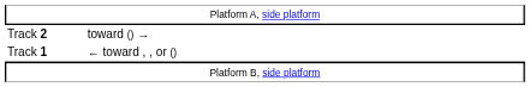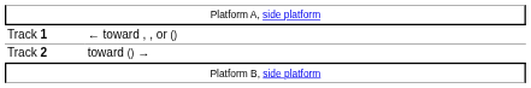 <table border=0 cellspacing=0 cellpadding=3>
 <tr>
 <td style="border-top:solid 1px gray;border-right:solid 2px black;border-left:solid 2px black;border-bottom:solid 2px black;text-align:center;" colspan=2><small>Platform A, <a href='#'>side platform</a></small> </td>
+</tr>
+<tr>
+<td style="border-bottom:solid 1px gray;" width=100>Track <strong>1</strong></td>
+<td style="border-bottom:solid 1px gray;" width=575>←  toward , , or  <small>()</small><br></td>
 </tr>
 <tr>
 <td>Track <strong>2</strong></td>
 <td>  toward  <small>()</small> →</td>
 </tr>
 <tr>
-<td style="border-bottom:solid 1px gray;" width=100>Track <strong>1</strong></td>
-<td style="border-bottom:solid 1px gray;" width=575>←  toward , , or  <small>()</small><br></td>
-</tr>
-<tr>
 <td style="border-bottom:solid 1px gray;border-top:solid 2px black;border-right:solid 2px black;border-left:solid 2px black;text-align:center;" colspan=2><small>Platform B, <a href='#'>side platform</a></small> </td>
 </tr>
 </table>
